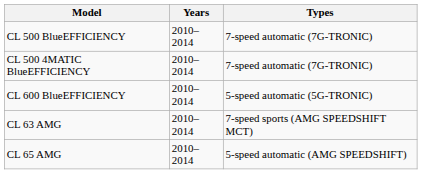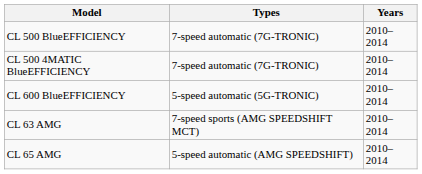 <table class="wikitable sortable collapsible">
 <tr>
 <th>Model</th>
+<th>Types</th>
 <th>Years</th>
-<th>Types</th>
 </tr>
 <tr>
 <td>CL 500 BlueEFFICIENCY</td>
+<td>7-speed automatic (7G-TRONIC)</td>
 <td>2010–2014</td>
-<td>7-speed automatic (7G-TRONIC)</td>
 </tr>
 <tr>
 <td>CL 500 4MATIC BlueEFFICIENCY</td>
+<td>7-speed automatic (7G-TRONIC)</td>
 <td>2010–2014</td>
-<td>7-speed automatic (7G-TRONIC)</td>
 </tr>
 <tr>
 <td>CL 600 BlueEFFICIENCY</td>
+<td>5-speed automatic (5G-TRONIC)</td>
 <td>2010–2014</td>
-<td>5-speed automatic (5G-TRONIC)</td>
 </tr>
 <tr>
 <td>CL 63 AMG</td>
+<td>7-speed sports (AMG SPEEDSHIFT MCT)</td>
 <td>2010–2014</td>
-<td>7-speed sports (AMG SPEEDSHIFT MCT)</td>
 </tr>
 <tr>
 <td>CL 65 AMG</td>
+<td>5-speed automatic (AMG SPEEDSHIFT)</td>
 <td>2010–2014</td>
-<td>5-speed automatic (AMG SPEEDSHIFT)</td>
 </tr>
 </table>
